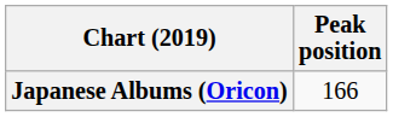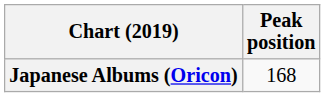 <table class="wikitable plainrowheaders" style="text-align:center">
 <tr>
 <th scope="col">Chart (2019)</th>
 <th scope="col">Peak<br>position</th>
 </tr>
 <tr>
 <th scope="row">Japanese Albums (<a href='#'>Oricon</a>)</th>
-<td>166</td>
+<td>168</td>
 </tr>
 </table>
